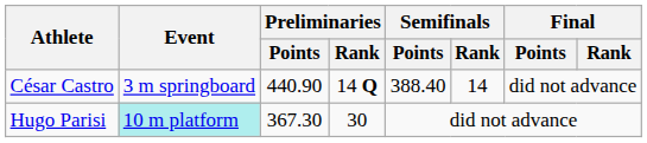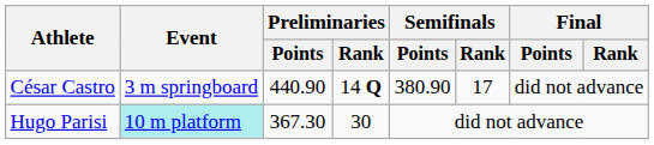 <table class="wikitable" style="font-size:90%">
 <tr>
 <th rowspan="2">Athlete</th>
 <th rowspan="2">Event</th>
 <th colspan=2>Preliminaries</th>
 <th colspan=2>Semifinals</th>
 <th colspan=2>Final</th>
 </tr>
 <tr style="font-size:95%">
 <th>Points</th>
 <th>Rank</th>
 <th>Points</th>
 <th>Rank</th>
 <th>Points</th>
 <th>Rank</th>
 </tr>
 <tr align=center>
 <td align=left><a href='#'>César Castro</a></td>
 <td align=left><a href='#'>3 m springboard</a></td>
 <td>440.90</td>
 <td>14 <strong>Q</strong></td>
-<td>388.40</td>
-<td>14</td>
+<td>380.90</td>
+<td>17</td>
 <td colspan=2>did not advance</td>
 </tr>
 <tr align=center>
 <td align=left><a href='#'>Hugo Parisi</a></td>
 <td align=left style="background: paleturquoise;"><a href='#'>10 m platform</a></td>
 <td>367.30</td>
 <td>30</td>
 <td colspan=4>did not advance</td>
 </tr>
 </table>
